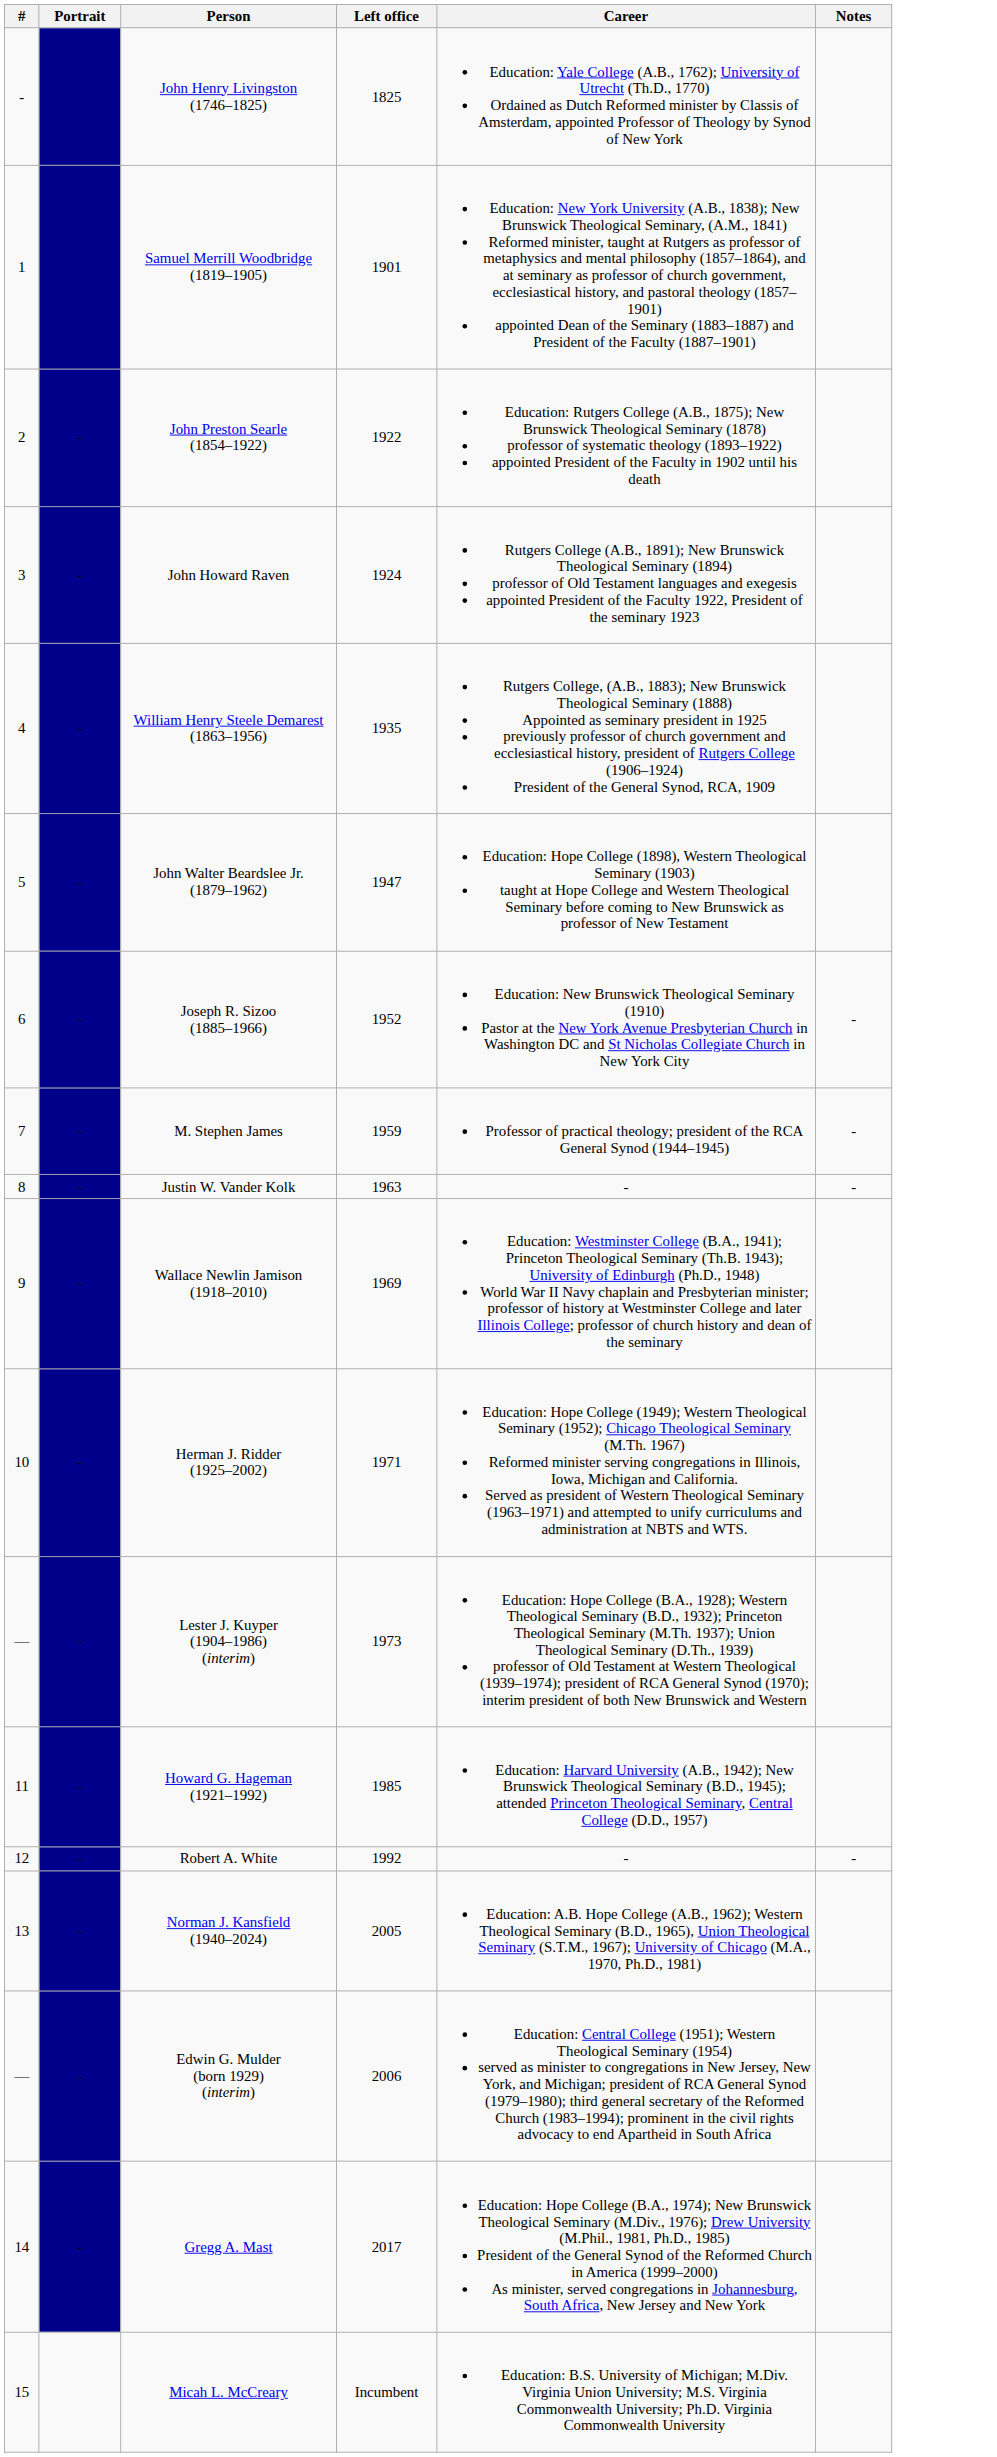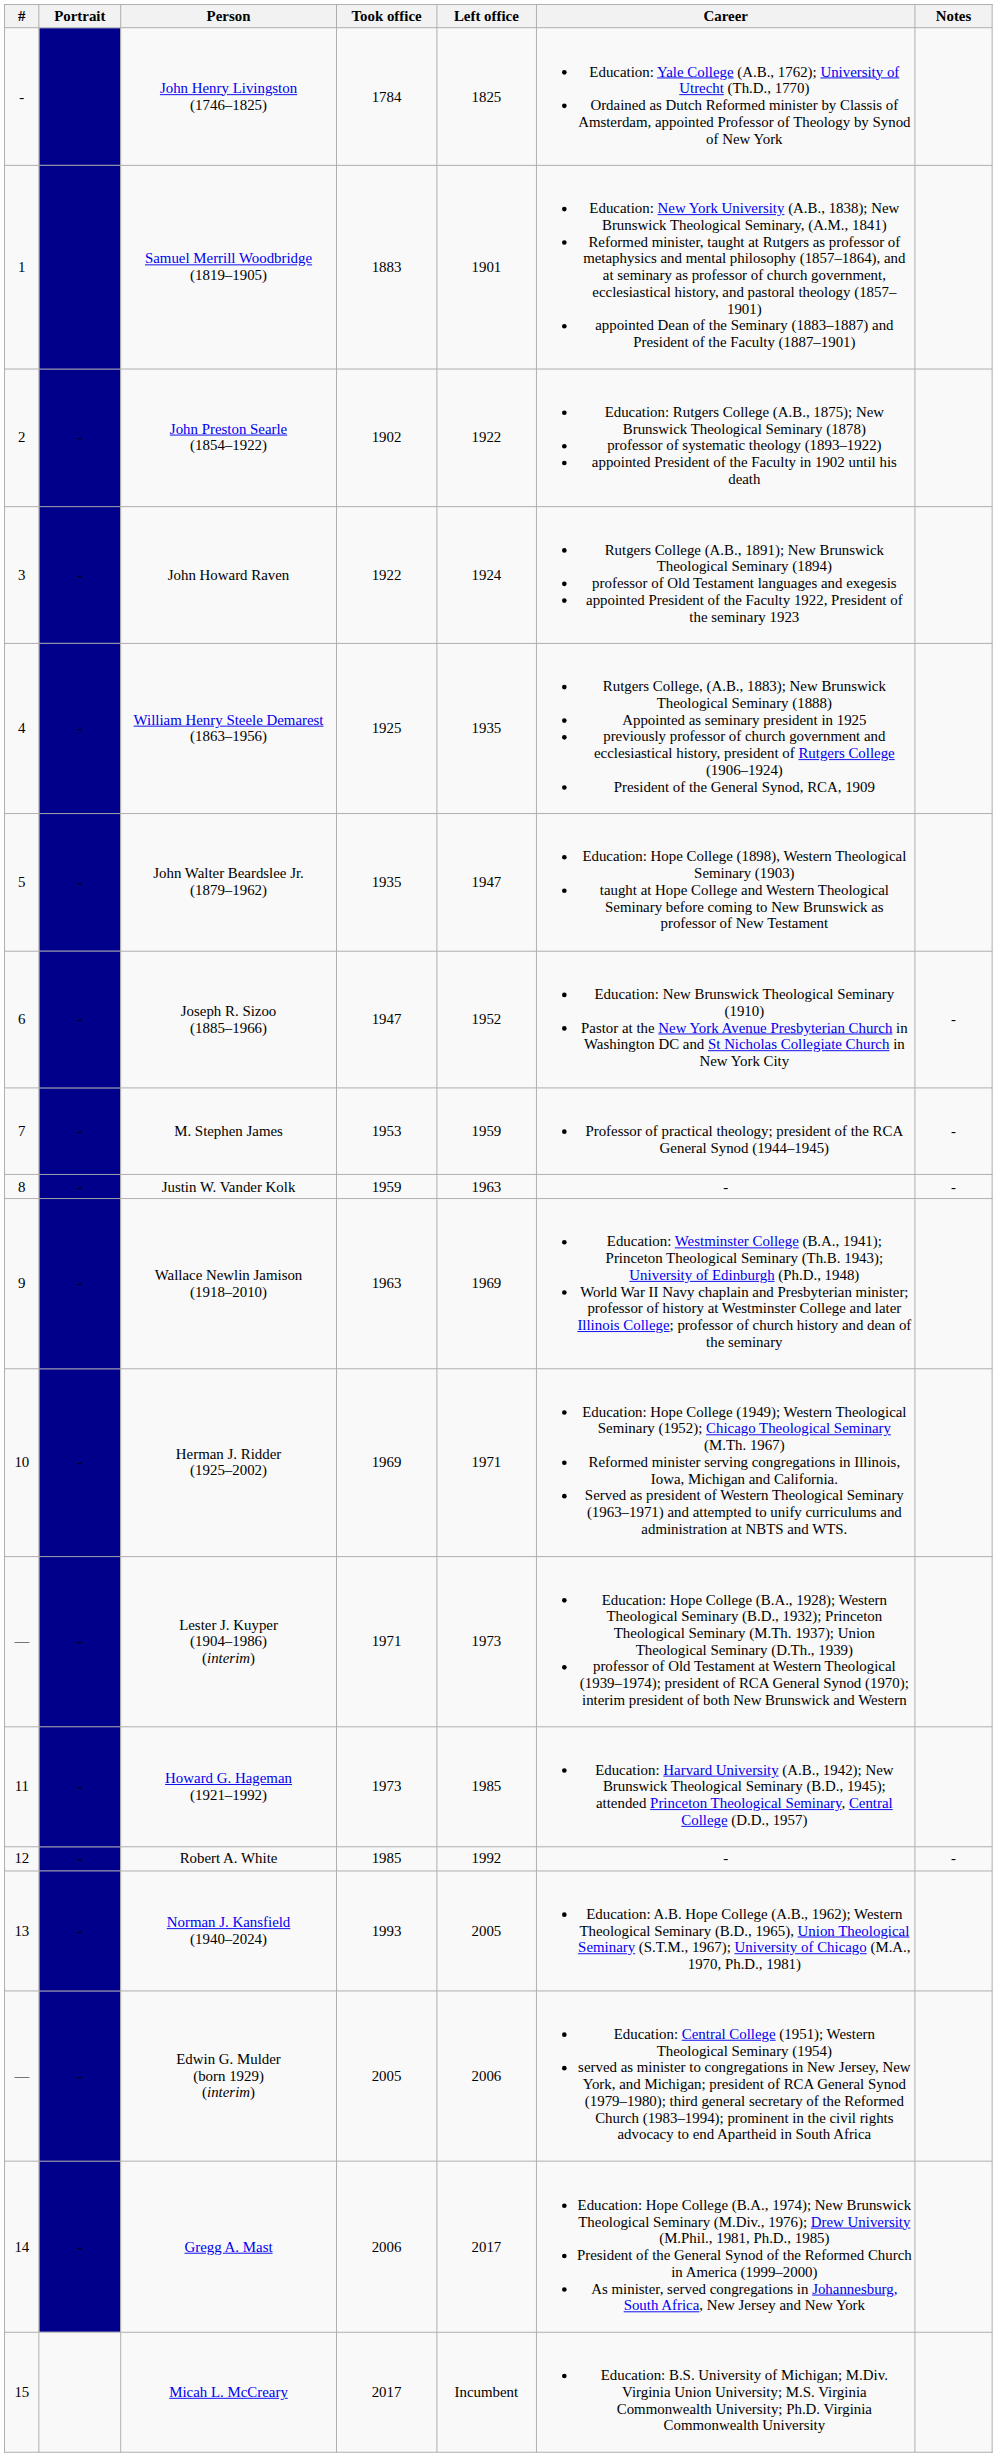 <table class="wikitable" style="text-align:center">
 <tr>
 <th scope=col width=30>#</th>
 <th scope=col width=80>Portrait</th>
 <th scope=col width=225>Person</th>
+<th scope=col width=100>Took office</th>
 <th scope=col width=100>Left office</th>
 <th scope=col width=400>Career</th>
 <th scope=col width=75>Notes</th>
 </tr>
 <tr>
 <td>-</td>
 <td bgcolor="darkblue"></td>
 <td><a href='#'>John Henry Livingston</a><br>(1746–1825)</td>
+<td>1784</td>
 <td>1825</td>
 <td><br><ul><li>Education: <a href='#'>Yale College</a> (A.B., 1762); <a href='#'>University of Utrecht</a> (Th.D., 1770)</li><li>Ordained as Dutch Reformed minister by Classis of Amsterdam, appointed Professor of Theology by Synod of New York</li></ul></td>
 <td></td>
 </tr>
 <tr>
 <td>1</td>
 <td bgcolor="darkblue"></td>
 <td><a href='#'>Samuel Merrill Woodbridge</a><br>(1819–1905)</td>
+<td>1883</td>
 <td>1901</td>
 <td><br><ul><li>Education: <a href='#'>New York University</a> (A.B., 1838); New Brunswick Theological Seminary, (A.M., 1841)</li><li>Reformed minister, taught at Rutgers as professor of metaphysics and mental philosophy (1857–1864), and at seminary as professor of church government, ecclesiastical history, and pastoral theology (1857–1901)</li><li>appointed Dean of the Seminary (1883–1887) and President of the Faculty (1887–1901)</li></ul></td>
 <td></td>
 </tr>
 <tr>
 <td>2</td>
 <td bgcolor="darkblue">-</td>
 <td><a href='#'>John Preston Searle</a><br>(1854–1922)</td>
+<td>1902</td>
 <td>1922</td>
 <td><br><ul><li>Education: Rutgers College (A.B., 1875); New Brunswick Theological Seminary (1878)</li><li>professor of systematic theology (1893–1922)</li><li>appointed President of the Faculty in 1902 until his death</li></ul></td>
 <td></td>
 </tr>
 <tr>
 <td>3</td>
 <td bgcolor="darkblue">-</td>
 <td>John Howard Raven</td>
+<td>1922</td>
 <td>1924</td>
 <td><br><ul><li>Rutgers College (A.B., 1891); New Brunswick Theological Seminary (1894)</li><li>professor of Old Testament languages and exegesis</li><li>appointed President of the Faculty 1922, President of the seminary 1923</li></ul></td>
 <td></td>
 </tr>
 <tr>
 <td>4</td>
 <td bgcolor="darkblue">-</td>
 <td><a href='#'>William Henry Steele Demarest</a><br>(1863–1956)</td>
+<td>1925</td>
 <td>1935</td>
 <td><br><ul><li>Rutgers College, (A.B., 1883); New Brunswick Theological Seminary (1888)</li><li>Appointed as seminary president in 1925</li><li>previously professor of church government and ecclesiastical history, president of <a href='#'>Rutgers College</a> (1906–1924)</li><li>President of the General Synod, RCA, 1909</li></ul></td>
 <td></td>
 </tr>
 <tr>
 <td>5</td>
 <td bgcolor="darkblue">-</td>
 <td>John Walter Beardslee Jr.<br>(1879–1962)</td>
+<td>1935</td>
 <td>1947</td>
 <td><br><ul><li>Education: Hope College (1898), Western Theological Seminary (1903)</li><li>taught at Hope College and Western Theological Seminary before coming to New Brunswick as professor of New Testament</li></ul></td>
 <td></td>
 </tr>
 <tr>
 <td>6</td>
 <td bgcolor="darkblue">-</td>
 <td>Joseph R. Sizoo<br>(1885–1966)</td>
+<td>1947</td>
 <td>1952</td>
 <td><br><ul><li>Education: New Brunswick Theological Seminary (1910)</li><li>Pastor at the <a href='#'>New York Avenue Presbyterian Church</a> in Washington DC and <a href='#'>St Nicholas Collegiate Church</a> in New York City</li></ul></td>
 <td>-</td>
 </tr>
 <tr>
 <td>7</td>
 <td bgcolor="darkblue">-</td>
 <td>M. Stephen James</td>
+<td>1953</td>
 <td>1959</td>
 <td><br><ul><li>Professor of practical theology; president of the RCA General Synod (1944–1945)</li></ul></td>
 <td>-</td>
 </tr>
 <tr>
 <td>8</td>
 <td bgcolor="darkblue">-</td>
 <td>Justin W. Vander Kolk</td>
+<td>1959</td>
 <td>1963</td>
 <td>-</td>
 <td>-</td>
 </tr>
 <tr>
 <td>9</td>
 <td bgcolor="darkblue">-</td>
 <td>Wallace Newlin Jamison<br>(1918–2010)</td>
+<td>1963</td>
 <td>1969</td>
 <td><br><ul><li>Education: <a href='#'>Westminster College</a> (B.A., 1941); Princeton Theological Seminary (Th.B. 1943); <a href='#'>University of Edinburgh</a> (Ph.D., 1948)</li><li>World War II Navy chaplain and Presbyterian minister; professor of history at Westminster College and later <a href='#'>Illinois College</a>; professor of church history and dean of the seminary</li></ul></td>
 <td></td>
 </tr>
 <tr>
 <td>10</td>
 <td bgcolor="darkblue">-</td>
 <td>Herman J. Ridder<br>(1925–2002)</td>
+<td>1969</td>
 <td>1971</td>
 <td><br><ul><li>Education: Hope College (1949); Western Theological Seminary (1952); <a href='#'>Chicago Theological Seminary</a> (M.Th. 1967)</li><li>Reformed minister serving congregations in Illinois, Iowa, Michigan and California.</li><li>Served as president of Western Theological Seminary (1963–1971) and attempted to unify curriculums and administration at NBTS and WTS.</li></ul></td>
 <td></td>
 </tr>
 <tr>
 <td>—</td>
 <td bgcolor="darkblue">-</td>
 <td>Lester J. Kuyper<br>(1904–1986)<br>(<em>interim</em>)</td>
+<td>1971</td>
 <td>1973</td>
 <td><br><ul><li>Education: Hope College (B.A., 1928); Western Theological Seminary (B.D., 1932); Princeton Theological Seminary (M.Th. 1937); Union Theological Seminary (D.Th., 1939)</li><li>professor of Old Testament at Western Theological (1939–1974); president of RCA General Synod (1970); interim president of both New Brunswick and Western</li></ul></td>
 <td></td>
 </tr>
 <tr>
 <td>11</td>
 <td bgcolor="darkblue">-</td>
 <td><a href='#'>Howard G. Hageman</a><br>(1921–1992)</td>
+<td>1973</td>
 <td>1985</td>
 <td><br><ul><li>Education: <a href='#'>Harvard University</a> (A.B., 1942); New Brunswick Theological Seminary (B.D., 1945); attended <a href='#'>Princeton Theological Seminary</a>, <a href='#'>Central College</a> (D.D., 1957)</li></ul></td>
 <td></td>
 </tr>
 <tr>
 <td>12</td>
 <td bgcolor="darkblue">-</td>
 <td>Robert A. White</td>
+<td>1985</td>
 <td>1992</td>
 <td>-</td>
 <td>-</td>
 </tr>
 <tr>
 <td>13</td>
 <td bgcolor="darkblue">-</td>
 <td><a href='#'>Norman J. Kansfield</a><br>(1940–2024)</td>
+<td>1993</td>
 <td>2005</td>
 <td><br><ul><li>Education: A.B. Hope College (A.B., 1962); Western Theological Seminary (B.D., 1965), <a href='#'>Union Theological Seminary</a> (S.T.M., 1967); <a href='#'>University of Chicago</a> (M.A., 1970, Ph.D., 1981)</li></ul></td>
 <td></td>
 </tr>
 <tr>
 <td>—</td>
 <td bgcolor="darkblue">-</td>
 <td>Edwin G. Mulder<br>(born 1929)<br>(<em>interim</em>)</td>
+<td>2005</td>
 <td>2006</td>
 <td><br><ul><li>Education: <a href='#'>Central College</a> (1951); Western Theological Seminary (1954)</li><li>served as minister to congregations in New Jersey, New York, and Michigan; president of RCA General Synod (1979–1980); third general secretary of the Reformed Church (1983–1994); prominent in the civil rights advocacy to end Apartheid in South Africa</li></ul></td>
 <td></td>
 </tr>
 <tr>
 <td>14</td>
 <td bgcolor="darkblue">-</td>
 <td><a href='#'>Gregg A. Mast</a></td>
+<td>2006</td>
 <td>2017</td>
 <td><br><ul><li>Education: Hope College (B.A., 1974); New Brunswick Theological Seminary (M.Div., 1976); <a href='#'>Drew University</a> (M.Phil., 1981, Ph.D., 1985)</li><li>President of the General Synod of the Reformed Church in America (1999–2000)</li><li>As minister, served congregations in <a href='#'>Johannesburg, South Africa</a>, New Jersey and New York</li></ul></td>
 <td></td>
 </tr>
 <tr>
 <td>15</td>
 <td></td>
 <td><a href='#'>Micah L. McCreary</a></td>
+<td>2017</td>
 <td>Incumbent</td>
 <td><br><ul><li>Education: B.S. University of Michigan; M.Div. Virginia Union University; M.S. Virginia Commonwealth University; Ph.D. Virginia Commonwealth University</li></ul></td>
 <td></td>
 </tr>
 </table>
